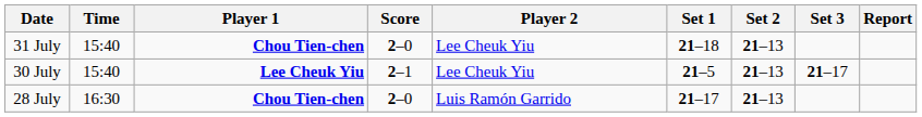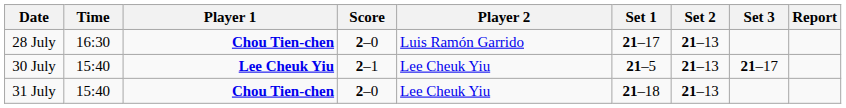 <table class="wikitable" style="font-size:90%; text-align:center">
 <tr>
 <th width="50">Date</th>
 <th width="50">Time</th>
 <th width="200">Player 1</th>
 <th width="50">Score</th>
 <th width="200">Player 2</th>
 <th width="50">Set 1</th>
 <th width="50">Set 2</th>
 <th width="50">Set 3</th>
 <th>Report</th>
 </tr>
 <tr>
-<td>31 July</td>
-<td>15:40</td>
+<td>28 July</td>
+<td>16:30</td>
 <td align="right"><strong><a href='#'>Chou Tien-chen</a> </strong></td>
 <td><strong>2</strong>–0</td>
-<td align="left"> <a href='#'>Lee Cheuk Yiu</a></td>
-<td><strong>21</strong>–18</td>
+<td align="left"> <a href='#'>Luis Ramón Garrido</a></td>
+<td><strong>21</strong>–17</td>
 <td><strong>21</strong>–13</td>
 <td></td>
 <td></td>
 </tr>
 <tr>
 <td>30 July</td>
 <td>15:40</td>
 <td align="right"><strong><a href='#'>Lee Cheuk Yiu</a> </strong></td>
 <td><strong>2</strong>–1</td>
 <td align="left"> <a href='#'>Lee Cheuk Yiu</a></td>
 <td><strong>21</strong>–5</td>
 <td><strong>21</strong>–13</td>
 <td><strong>21</strong>–17</td>
 <td></td>
 </tr>
 <tr>
-<td>28 July</td>
-<td>16:30</td>
+<td>31 July</td>
+<td>15:40</td>
 <td align="right"><strong><a href='#'>Chou Tien-chen</a> </strong></td>
 <td><strong>2</strong>–0</td>
-<td align="left"> <a href='#'>Luis Ramón Garrido</a></td>
-<td><strong>21</strong>–17</td>
+<td align="left"> <a href='#'>Lee Cheuk Yiu</a></td>
+<td><strong>21</strong>–18</td>
 <td><strong>21</strong>–13</td>
 <td></td>
 <td></td>
 </tr>
 </table>
